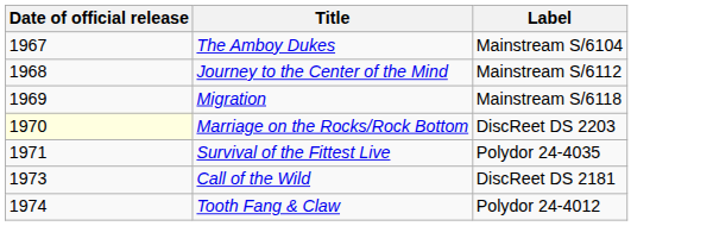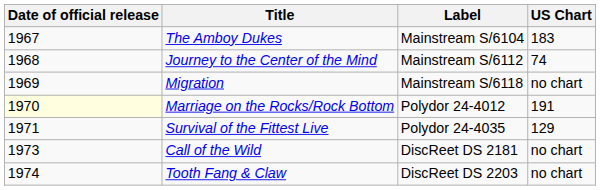 <table class="wikitable">
 <tr>
 <th>Date of official release</th>
 <th>Title</th>
 <th>Label</th>
+<th>US Chart</th>
 </tr>
 <tr>
 <td>1967</td>
 <td><em><a href='#'>The Amboy Dukes</a></em></td>
 <td>Mainstream S/6104</td>
+<td>183</td>
 </tr>
 <tr>
 <td>1968</td>
 <td><em><a href='#'>Journey to the Center of the Mind</a></em></td>
 <td>Mainstream S/6112</td>
+<td>74</td>
 </tr>
 <tr>
 <td>1969</td>
 <td><em><a href='#'>Migration</a></em></td>
 <td>Mainstream S/6118</td>
+<td>no chart</td>
 </tr>
 <tr>
 <td style="background: lightyellow;">1970</td>
 <td><em><a href='#'>Marriage on the Rocks/Rock Bottom</a></em></td>
-<td>DiscReet DS 2203</td>
+<td>Polydor 24-4012</td>
+<td>191</td>
 </tr>
 <tr>
 <td>1971</td>
 <td><em><a href='#'>Survival of the Fittest Live</a></em></td>
 <td>Polydor 24-4035</td>
+<td>129</td>
 </tr>
 <tr>
 <td>1973</td>
 <td><em><a href='#'>Call of the Wild</a></em></td>
 <td>DiscReet DS 2181</td>
+<td>no chart</td>
 </tr>
 <tr>
 <td>1974</td>
 <td><em><a href='#'>Tooth Fang & Claw</a></em></td>
-<td>Polydor 24-4012</td>
+<td>DiscReet DS 2203</td>
+<td>no chart</td>
 </tr>
 </table>
